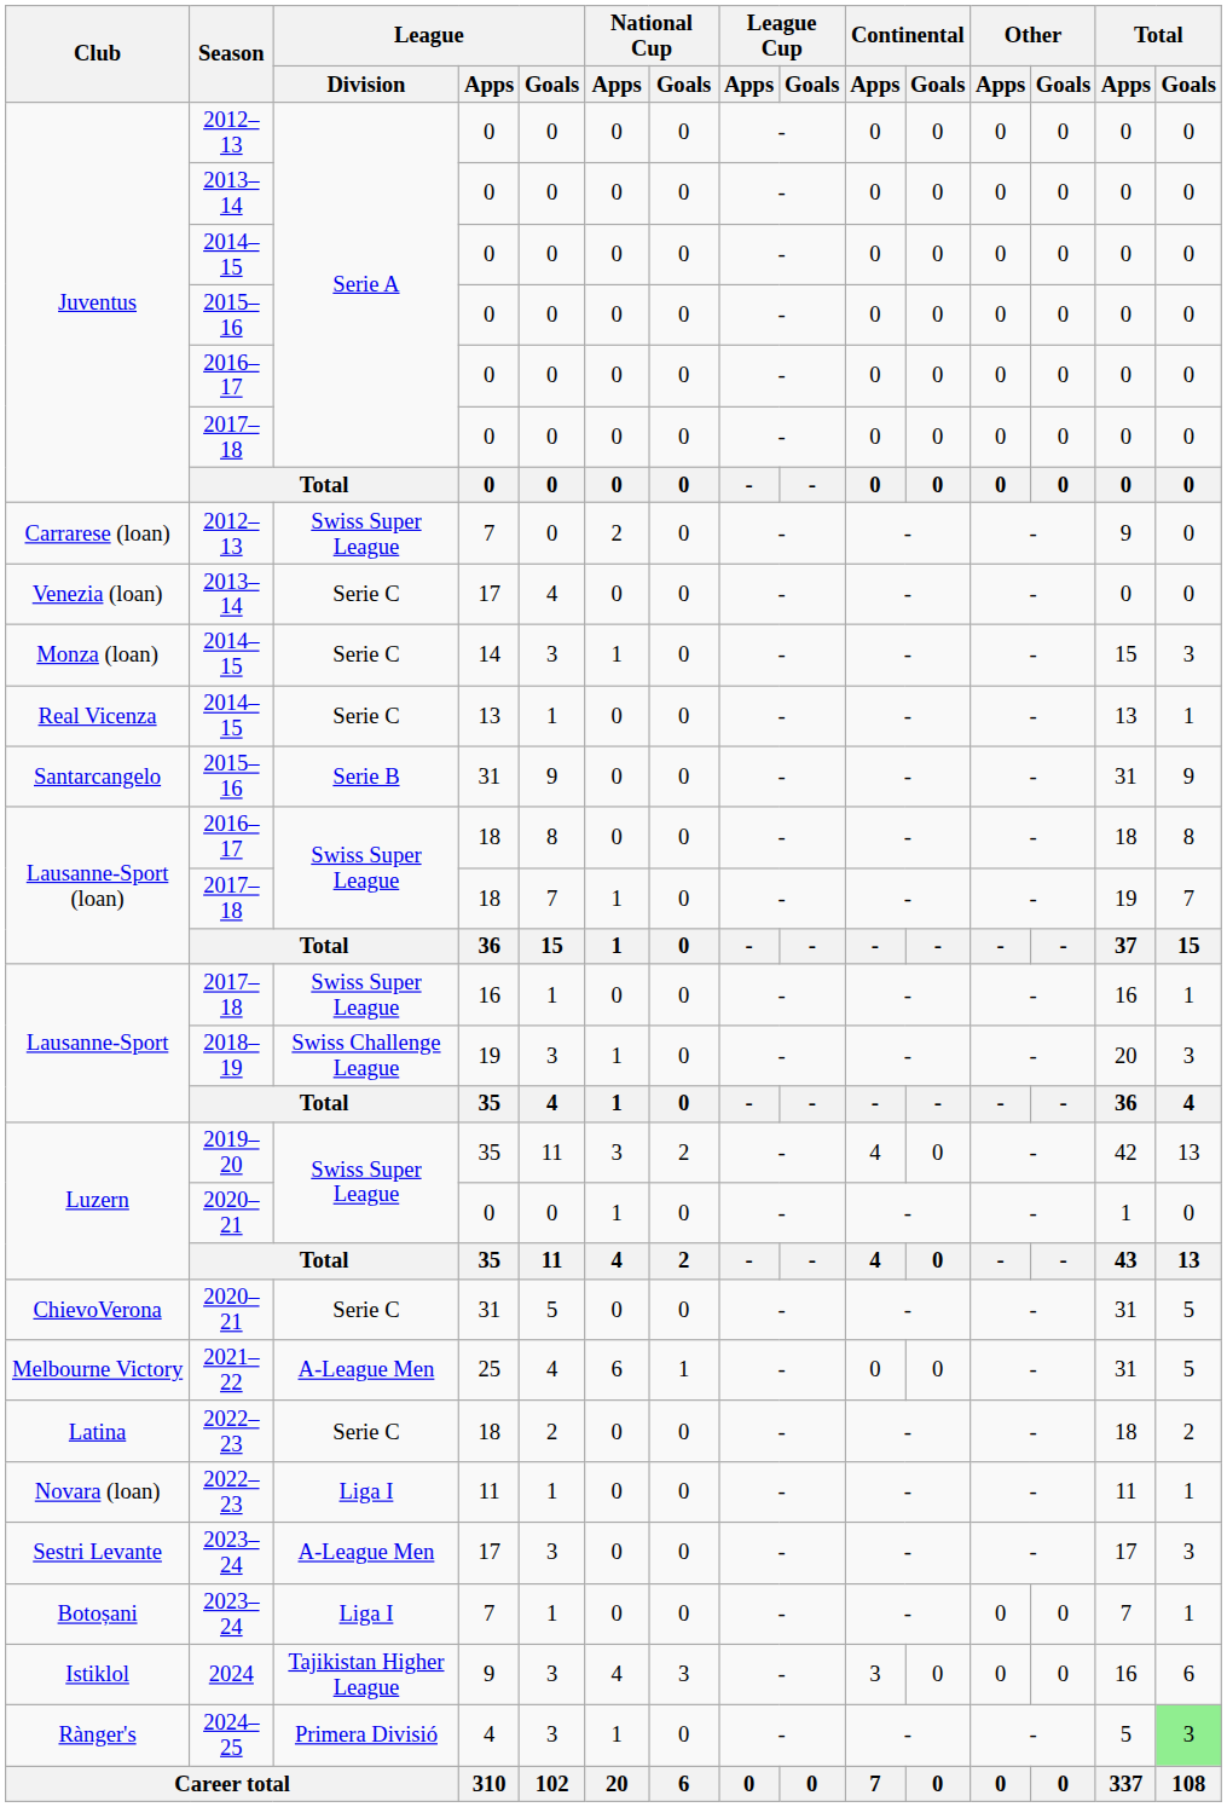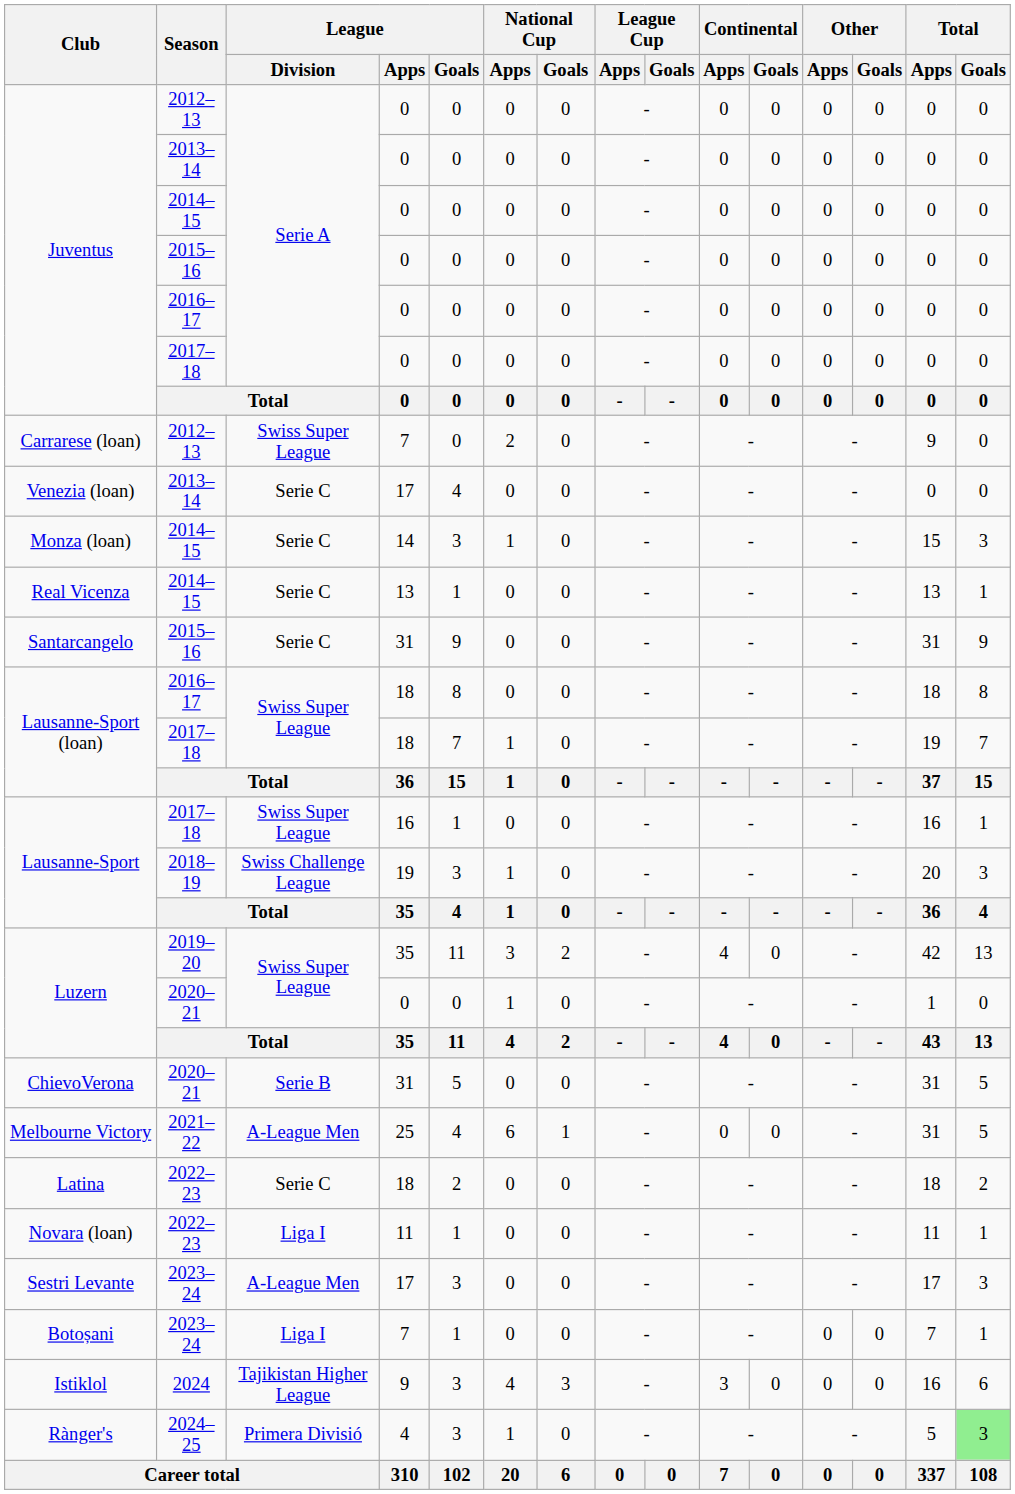 <table class="wikitable" style="text-align: center;">
 <tr>
 <th rowspan="2">Club</th>
 <th rowspan="2">Season</th>
 <th colspan="3">League</th>
 <th colspan="2">National Cup</th>
 <th colspan="2">League Cup</th>
 <th colspan="2">Continental</th>
 <th colspan="2">Other</th>
 <th colspan="2">Total</th>
 </tr>
 <tr>
 <th>Division</th>
 <th>Apps</th>
 <th>Goals</th>
 <th>Apps</th>
 <th>Goals</th>
 <th>Apps</th>
 <th>Goals</th>
 <th>Apps</th>
 <th>Goals</th>
 <th>Apps</th>
 <th>Goals</th>
 <th>Apps</th>
 <th>Goals</th>
 </tr>
 <tr>
 <td rowspan="7" valign="center"><a href='#'>Juventus</a></td>
 <td><a href='#'>2012–13</a></td>
 <td rowspan="6" valign="center"><a href='#'>Serie A</a></td>
 <td>0</td>
 <td>0</td>
 <td>0</td>
 <td>0</td>
 <td colspan="2">-</td>
 <td>0</td>
 <td>0</td>
 <td>0</td>
 <td>0</td>
 <td>0</td>
 <td>0</td>
 </tr>
 <tr>
 <td><a href='#'>2013–14</a></td>
 <td>0</td>
 <td>0</td>
 <td>0</td>
 <td>0</td>
 <td colspan="2">-</td>
 <td>0</td>
 <td>0</td>
 <td>0</td>
 <td>0</td>
 <td>0</td>
 <td>0</td>
 </tr>
 <tr>
 <td><a href='#'>2014–15</a></td>
 <td>0</td>
 <td>0</td>
 <td>0</td>
 <td>0</td>
 <td colspan="2">-</td>
 <td>0</td>
 <td>0</td>
 <td>0</td>
 <td>0</td>
 <td>0</td>
 <td>0</td>
 </tr>
 <tr>
 <td><a href='#'>2015–16</a></td>
 <td>0</td>
 <td>0</td>
 <td>0</td>
 <td>0</td>
 <td colspan="2">-</td>
 <td>0</td>
 <td>0</td>
 <td>0</td>
 <td>0</td>
 <td>0</td>
 <td>0</td>
 </tr>
 <tr>
 <td><a href='#'>2016–17</a></td>
 <td>0</td>
 <td>0</td>
 <td>0</td>
 <td>0</td>
 <td colspan="2">-</td>
 <td>0</td>
 <td>0</td>
 <td>0</td>
 <td>0</td>
 <td>0</td>
 <td>0</td>
 </tr>
 <tr>
 <td><a href='#'>2017–18</a></td>
 <td>0</td>
 <td>0</td>
 <td>0</td>
 <td>0</td>
 <td colspan="2">-</td>
 <td>0</td>
 <td>0</td>
 <td>0</td>
 <td>0</td>
 <td>0</td>
 <td>0</td>
 </tr>
 <tr>
 <th colspan="2">Total</th>
 <th>0</th>
 <th>0</th>
 <th>0</th>
 <th>0</th>
 <th>-</th>
 <th>-</th>
 <th>0</th>
 <th>0</th>
 <th>0</th>
 <th>0</th>
 <th>0</th>
 <th>0</th>
 </tr>
 <tr>
 <td rowspan="1" valign="center"><a href='#'>Carrarese</a> (loan)</td>
 <td><a href='#'>2012–13</a></td>
 <td rowspan="1" valign="center"><a href='#'>Swiss Super League</a></td>
 <td>7</td>
 <td>0</td>
 <td>2</td>
 <td>0</td>
 <td colspan="2">-</td>
 <td colspan="2">-</td>
 <td colspan="2">-</td>
 <td>9</td>
 <td>0</td>
 </tr>
 <tr>
 <td rowspan="1" valign="center"><a href='#'>Venezia</a> (loan)</td>
 <td><a href='#'>2013–14</a></td>
 <td rowspan="1" valign="center">Serie C</td>
 <td>17</td>
 <td>4</td>
 <td>0</td>
 <td>0</td>
 <td colspan="2">-</td>
 <td colspan="2">-</td>
 <td colspan="2">-</td>
 <td>0</td>
 <td>0</td>
 </tr>
 <tr>
 <td rowspan="1" valign="center"><a href='#'>Monza</a> (loan)</td>
 <td><a href='#'>2014–15</a></td>
 <td rowspan="1" valign="center">Serie C</td>
 <td>14</td>
 <td>3</td>
 <td>1</td>
 <td>0</td>
 <td colspan="2">-</td>
 <td colspan="2">-</td>
 <td colspan="2">-</td>
 <td>15</td>
 <td>3</td>
 </tr>
 <tr>
 <td rowspan="1" valign="center"><a href='#'>Real Vicenza</a></td>
 <td><a href='#'>2014–15</a></td>
 <td rowspan="1" valign="center">Serie C</td>
 <td>13</td>
 <td>1</td>
 <td>0</td>
 <td>0</td>
 <td colspan="2">-</td>
 <td colspan="2">-</td>
 <td colspan="2">-</td>
 <td>13</td>
 <td>1</td>
 </tr>
 <tr>
 <td rowspan="1" valign="center"><a href='#'>Santarcangelo</a></td>
 <td><a href='#'>2015–16</a></td>
-<td rowspan="1" valign="center"><a href='#'>Serie B</a></td>
+<td rowspan="1" valign="center">Serie C</td>
 <td>31</td>
 <td>9</td>
 <td>0</td>
 <td>0</td>
 <td colspan="2">-</td>
 <td colspan="2">-</td>
 <td colspan="2">-</td>
 <td>31</td>
 <td>9</td>
 </tr>
 <tr>
 <td rowspan="3" valign="center"><a href='#'>Lausanne-Sport</a> (loan)</td>
 <td><a href='#'>2016–17</a></td>
 <td rowspan="2" valign="center"><a href='#'>Swiss Super League</a></td>
 <td>18</td>
 <td>8</td>
 <td>0</td>
 <td>0</td>
 <td colspan="2">-</td>
 <td colspan="2">-</td>
 <td colspan="2">-</td>
 <td>18</td>
 <td>8</td>
 </tr>
 <tr>
 <td><a href='#'>2017–18</a></td>
 <td>18</td>
 <td>7</td>
 <td>1</td>
 <td>0</td>
 <td colspan="2">-</td>
 <td colspan="2">-</td>
 <td colspan="2">-</td>
 <td>19</td>
 <td>7</td>
 </tr>
 <tr>
 <th colspan="2">Total</th>
 <th>36</th>
 <th>15</th>
 <th>1</th>
 <th>0</th>
 <th>-</th>
 <th>-</th>
 <th>-</th>
 <th>-</th>
 <th>-</th>
 <th>-</th>
 <th>37</th>
 <th>15</th>
 </tr>
 <tr>
 <td rowspan="3" valign="center"><a href='#'>Lausanne-Sport</a></td>
 <td><a href='#'>2017–18</a></td>
 <td rowspan="1" valign="center"><a href='#'>Swiss Super League</a></td>
 <td>16</td>
 <td>1</td>
 <td>0</td>
 <td>0</td>
 <td colspan="2">-</td>
 <td colspan="2">-</td>
 <td colspan="2">-</td>
 <td>16</td>
 <td>1</td>
 </tr>
 <tr>
 <td><a href='#'>2018–19</a></td>
 <td rowspan="1" valign="center"><a href='#'>Swiss Challenge League</a></td>
 <td>19</td>
 <td>3</td>
 <td>1</td>
 <td>0</td>
 <td colspan="2">-</td>
 <td colspan="2">-</td>
 <td colspan="2">-</td>
 <td>20</td>
 <td>3</td>
 </tr>
 <tr>
 <th colspan="2">Total</th>
 <th>35</th>
 <th>4</th>
 <th>1</th>
 <th>0</th>
 <th>-</th>
 <th>-</th>
 <th>-</th>
 <th>-</th>
 <th>-</th>
 <th>-</th>
 <th>36</th>
 <th>4</th>
 </tr>
 <tr>
 <td rowspan="3" valign="center"><a href='#'>Luzern</a></td>
 <td><a href='#'>2019–20</a></td>
 <td rowspan="2" valign="center"><a href='#'>Swiss Super League</a></td>
 <td>35</td>
 <td>11</td>
 <td>3</td>
 <td>2</td>
 <td colspan="2">-</td>
 <td>4</td>
 <td>0</td>
 <td colspan="2">-</td>
 <td>42</td>
 <td>13</td>
 </tr>
 <tr>
 <td><a href='#'>2020–21</a></td>
 <td>0</td>
 <td>0</td>
 <td>1</td>
 <td>0</td>
 <td colspan="2">-</td>
 <td colspan="2">-</td>
 <td colspan="2">-</td>
 <td>1</td>
 <td>0</td>
 </tr>
 <tr>
 <th colspan="2">Total</th>
 <th>35</th>
 <th>11</th>
 <th>4</th>
 <th>2</th>
 <th>-</th>
 <th>-</th>
 <th>4</th>
 <th>0</th>
 <th>-</th>
 <th>-</th>
 <th>43</th>
 <th>13</th>
 </tr>
 <tr>
 <td rowspan="1" valign="center"><a href='#'>ChievoVerona</a></td>
 <td><a href='#'>2020–21</a></td>
-<td rowspan="1" valign="center">Serie C</td>
+<td rowspan="1" valign="center"><a href='#'>Serie B</a></td>
 <td>31</td>
 <td>5</td>
 <td>0</td>
 <td>0</td>
 <td colspan="2">-</td>
 <td colspan="2">-</td>
 <td colspan="2">-</td>
 <td>31</td>
 <td>5</td>
 </tr>
 <tr>
 <td rowspan="1" valign="center"><a href='#'>Melbourne Victory</a></td>
 <td><a href='#'>2021–22</a></td>
 <td rowspan="1" valign="center"><a href='#'>A-League Men</a></td>
 <td>25</td>
 <td>4</td>
 <td>6</td>
 <td>1</td>
 <td colspan="2">-</td>
 <td>0</td>
 <td>0</td>
 <td colspan="2">-</td>
 <td>31</td>
 <td>5</td>
 </tr>
 <tr>
 <td rowspan="1" valign="center"><a href='#'>Latina</a></td>
 <td><a href='#'>2022–23</a></td>
 <td rowspan="1" valign="center">Serie C</td>
 <td>18</td>
 <td>2</td>
 <td>0</td>
 <td>0</td>
 <td colspan="2">-</td>
 <td colspan="2">-</td>
 <td colspan="2">-</td>
 <td>18</td>
 <td>2</td>
 </tr>
 <tr>
 <td rowspan="1" valign="center"><a href='#'>Novara</a> (loan)</td>
 <td><a href='#'>2022–23</a></td>
 <td rowspan="1" valign="center"><a href='#'>Liga I</a></td>
 <td>11</td>
 <td>1</td>
 <td>0</td>
 <td>0</td>
 <td colspan="2">-</td>
 <td colspan="2">-</td>
 <td colspan="2">-</td>
 <td>11</td>
 <td>1</td>
 </tr>
 <tr>
 <td rowspan="1" valign="center"><a href='#'>Sestri Levante</a></td>
 <td><a href='#'>2023–24</a></td>
 <td rowspan="1" valign="center"><a href='#'>A-League Men</a></td>
 <td>17</td>
 <td>3</td>
 <td>0</td>
 <td>0</td>
 <td colspan="2">-</td>
 <td colspan="2">-</td>
 <td colspan="2">-</td>
 <td>17</td>
 <td>3</td>
 </tr>
 <tr>
 <td rowspan="1" valign="center"><a href='#'>Botoșani</a></td>
 <td><a href='#'>2023–24</a></td>
 <td rowspan="1" valign="center"><a href='#'>Liga I</a></td>
 <td>7</td>
 <td>1</td>
 <td>0</td>
 <td>0</td>
 <td colspan="2">-</td>
 <td colspan="2">-</td>
 <td>0</td>
 <td>0</td>
 <td>7</td>
 <td>1</td>
 </tr>
 <tr>
 <td rowspan="1" valign="center"><a href='#'>Istiklol</a></td>
 <td><a href='#'>2024</a></td>
 <td rowspan="1" valign="center"><a href='#'>Tajikistan Higher League</a></td>
 <td>9</td>
 <td>3</td>
 <td>4</td>
 <td>3</td>
 <td colspan="2">-</td>
 <td>3</td>
 <td>0</td>
 <td>0</td>
 <td>0</td>
 <td>16</td>
 <td>6</td>
 </tr>
 <tr>
 <td rowspan="1" valign="center"><a href='#'>Rànger's</a></td>
 <td><a href='#'>2024–25</a></td>
 <td rowspan="1" valign="center"><a href='#'>Primera Divisió</a></td>
 <td>4</td>
 <td>3</td>
 <td>1</td>
 <td>0</td>
 <td colspan="2">-</td>
 <td colspan="2">-</td>
 <td colspan="2">-</td>
 <td>5</td>
 <td style="background: lightgreen;">3</td>
 </tr>
 <tr>
 <th colspan="3">Career total</th>
 <th>310</th>
 <th>102</th>
 <th>20</th>
 <th>6</th>
 <th>0</th>
 <th>0</th>
 <th>7</th>
 <th>0</th>
 <th>0</th>
 <th>0</th>
 <th>337</th>
 <th>108</th>
 </tr>
 </table>
